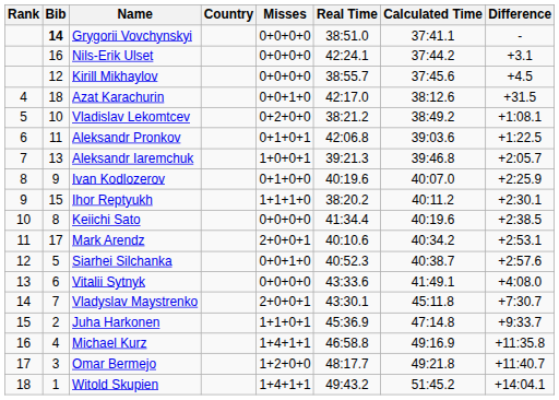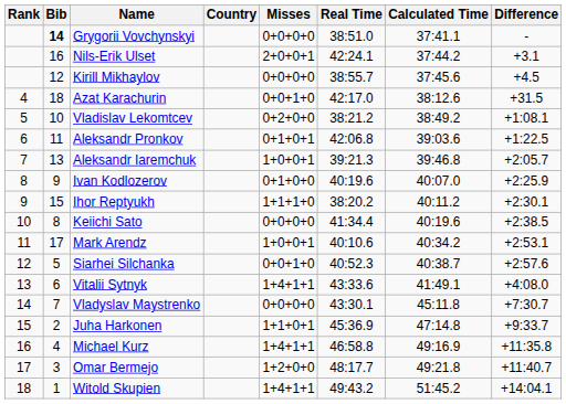 <table class="wikitable sortable" style="text-align:center">
 <tr>
 <th>Rank</th>
 <th>Bib</th>
 <th>Name</th>
 <th>Country</th>
 <th>Misses</th>
 <th>Real Time</th>
 <th>Calculated Time</th>
 <th>Difference</th>
 </tr>
 <tr>
 <td></td>
 <td><strong>14</strong></td>
 <td align=left><a href='#'>Grygorii Vovchynskyi</a></td>
 <td align=left></td>
 <td>0+0+0+0</td>
 <td>38:51.0</td>
 <td>37:41.1</td>
 <td>-</td>
 </tr>
 <tr>
 <td></td>
 <td>16</td>
 <td align=left><a href='#'>Nils-Erik Ulset</a></td>
 <td align=left></td>
-<td>0+0+0+0</td>
+<td>2+0+0+1</td>
 <td>42:24.1</td>
 <td>37:44.2</td>
 <td>+3.1</td>
 </tr>
 <tr>
 <td></td>
 <td>12</td>
 <td align=left><a href='#'>Kirill Mikhaylov</a></td>
 <td align=left></td>
 <td>0+0+0+0</td>
 <td>38:55.7</td>
 <td>37:45.6</td>
 <td>+4.5</td>
 </tr>
 <tr>
 <td>4</td>
 <td>18</td>
 <td align=left><a href='#'>Azat Karachurin</a></td>
 <td align=left></td>
 <td>0+0+1+0</td>
 <td>42:17.0</td>
 <td>38:12.6</td>
 <td>+31.5</td>
 </tr>
 <tr>
 <td>5</td>
 <td>10</td>
 <td align=left><a href='#'>Vladislav Lekomtcev</a></td>
 <td align=left></td>
 <td>0+2+0+0</td>
 <td>38:21.2</td>
 <td>38:49.2</td>
 <td>+1:08.1</td>
 </tr>
 <tr>
 <td>6</td>
 <td>11</td>
 <td align=left><a href='#'>Aleksandr Pronkov</a></td>
 <td align=left></td>
 <td>0+1+0+1</td>
 <td>42:06.8</td>
 <td>39:03.6</td>
 <td>+1:22.5</td>
 </tr>
 <tr>
 <td>7</td>
 <td>13</td>
 <td align=left><a href='#'>Aleksandr Iaremchuk</a></td>
 <td align=left></td>
 <td>1+0+0+1</td>
 <td>39:21.3</td>
 <td>39:46.8</td>
 <td>+2:05.7</td>
 </tr>
 <tr>
 <td>8</td>
 <td>9</td>
 <td align=left><a href='#'>Ivan Kodlozerov</a></td>
 <td align=left></td>
 <td>0+1+0+0</td>
 <td>40:19.6</td>
 <td>40:07.0</td>
 <td>+2:25.9</td>
 </tr>
 <tr>
 <td>9</td>
 <td>15</td>
 <td align=left><a href='#'>Ihor Reptyukh</a></td>
 <td align=left></td>
 <td>1+1+1+0</td>
 <td>38:20.2</td>
 <td>40:11.2</td>
 <td>+2:30.1</td>
 </tr>
 <tr>
 <td>10</td>
 <td>8</td>
 <td align=left><a href='#'>Keiichi Sato</a></td>
 <td align=left></td>
 <td>0+0+0+0</td>
 <td>41:34.4</td>
 <td>40:19.6</td>
 <td>+2:38.5</td>
 </tr>
 <tr>
 <td>11</td>
 <td>17</td>
 <td align=left><a href='#'>Mark Arendz</a></td>
 <td align=left></td>
-<td>2+0+0+1</td>
+<td>1+0+0+1</td>
 <td>40:10.6</td>
 <td>40:34.2</td>
 <td>+2:53.1</td>
 </tr>
 <tr>
 <td>12</td>
 <td>5</td>
 <td align=left><a href='#'>Siarhei Silchanka</a></td>
 <td align=left></td>
 <td>0+0+1+0</td>
 <td>40:52.3</td>
 <td>40:38.7</td>
 <td>+2:57.6</td>
 </tr>
 <tr>
 <td>13</td>
 <td>6</td>
 <td align=left><a href='#'>Vitalii Sytnyk</a></td>
 <td align=left></td>
-<td>0+0+0+0</td>
+<td>1+4+1+1</td>
 <td>43:33.6</td>
 <td>41:49.1</td>
 <td>+4:08.0</td>
 </tr>
 <tr>
 <td>14</td>
 <td>7</td>
 <td align=left><a href='#'>Vladyslav Maystrenko</a></td>
 <td align=left></td>
-<td>2+0+0+1</td>
+<td>0+0+0+0</td>
 <td>43:30.1</td>
 <td>45:11.8</td>
 <td>+7:30.7</td>
 </tr>
 <tr>
 <td>15</td>
 <td>2</td>
 <td align=left><a href='#'>Juha Harkonen</a></td>
 <td align=left></td>
 <td>1+1+0+1</td>
 <td>45:36.9</td>
 <td>47:14.8</td>
 <td>+9:33.7</td>
 </tr>
 <tr>
 <td>16</td>
 <td>4</td>
 <td align=left><a href='#'>Michael Kurz</a></td>
 <td align=left></td>
 <td>1+4+1+1</td>
 <td>46:58.8</td>
 <td>49:16.9</td>
 <td>+11:35.8</td>
 </tr>
 <tr>
 <td>17</td>
 <td>3</td>
 <td align=left><a href='#'>Omar Bermejo</a></td>
 <td align=left></td>
 <td>1+2+0+0</td>
 <td>48:17.7</td>
 <td>49:21.8</td>
 <td>+11:40.7</td>
 </tr>
 <tr>
 <td>18</td>
 <td>1</td>
 <td align=left><a href='#'>Witold Skupien</a></td>
 <td align=left></td>
 <td>1+4+1+1</td>
 <td>49:43.2</td>
 <td>51:45.2</td>
 <td>+14:04.1</td>
 </tr>
 </table>
